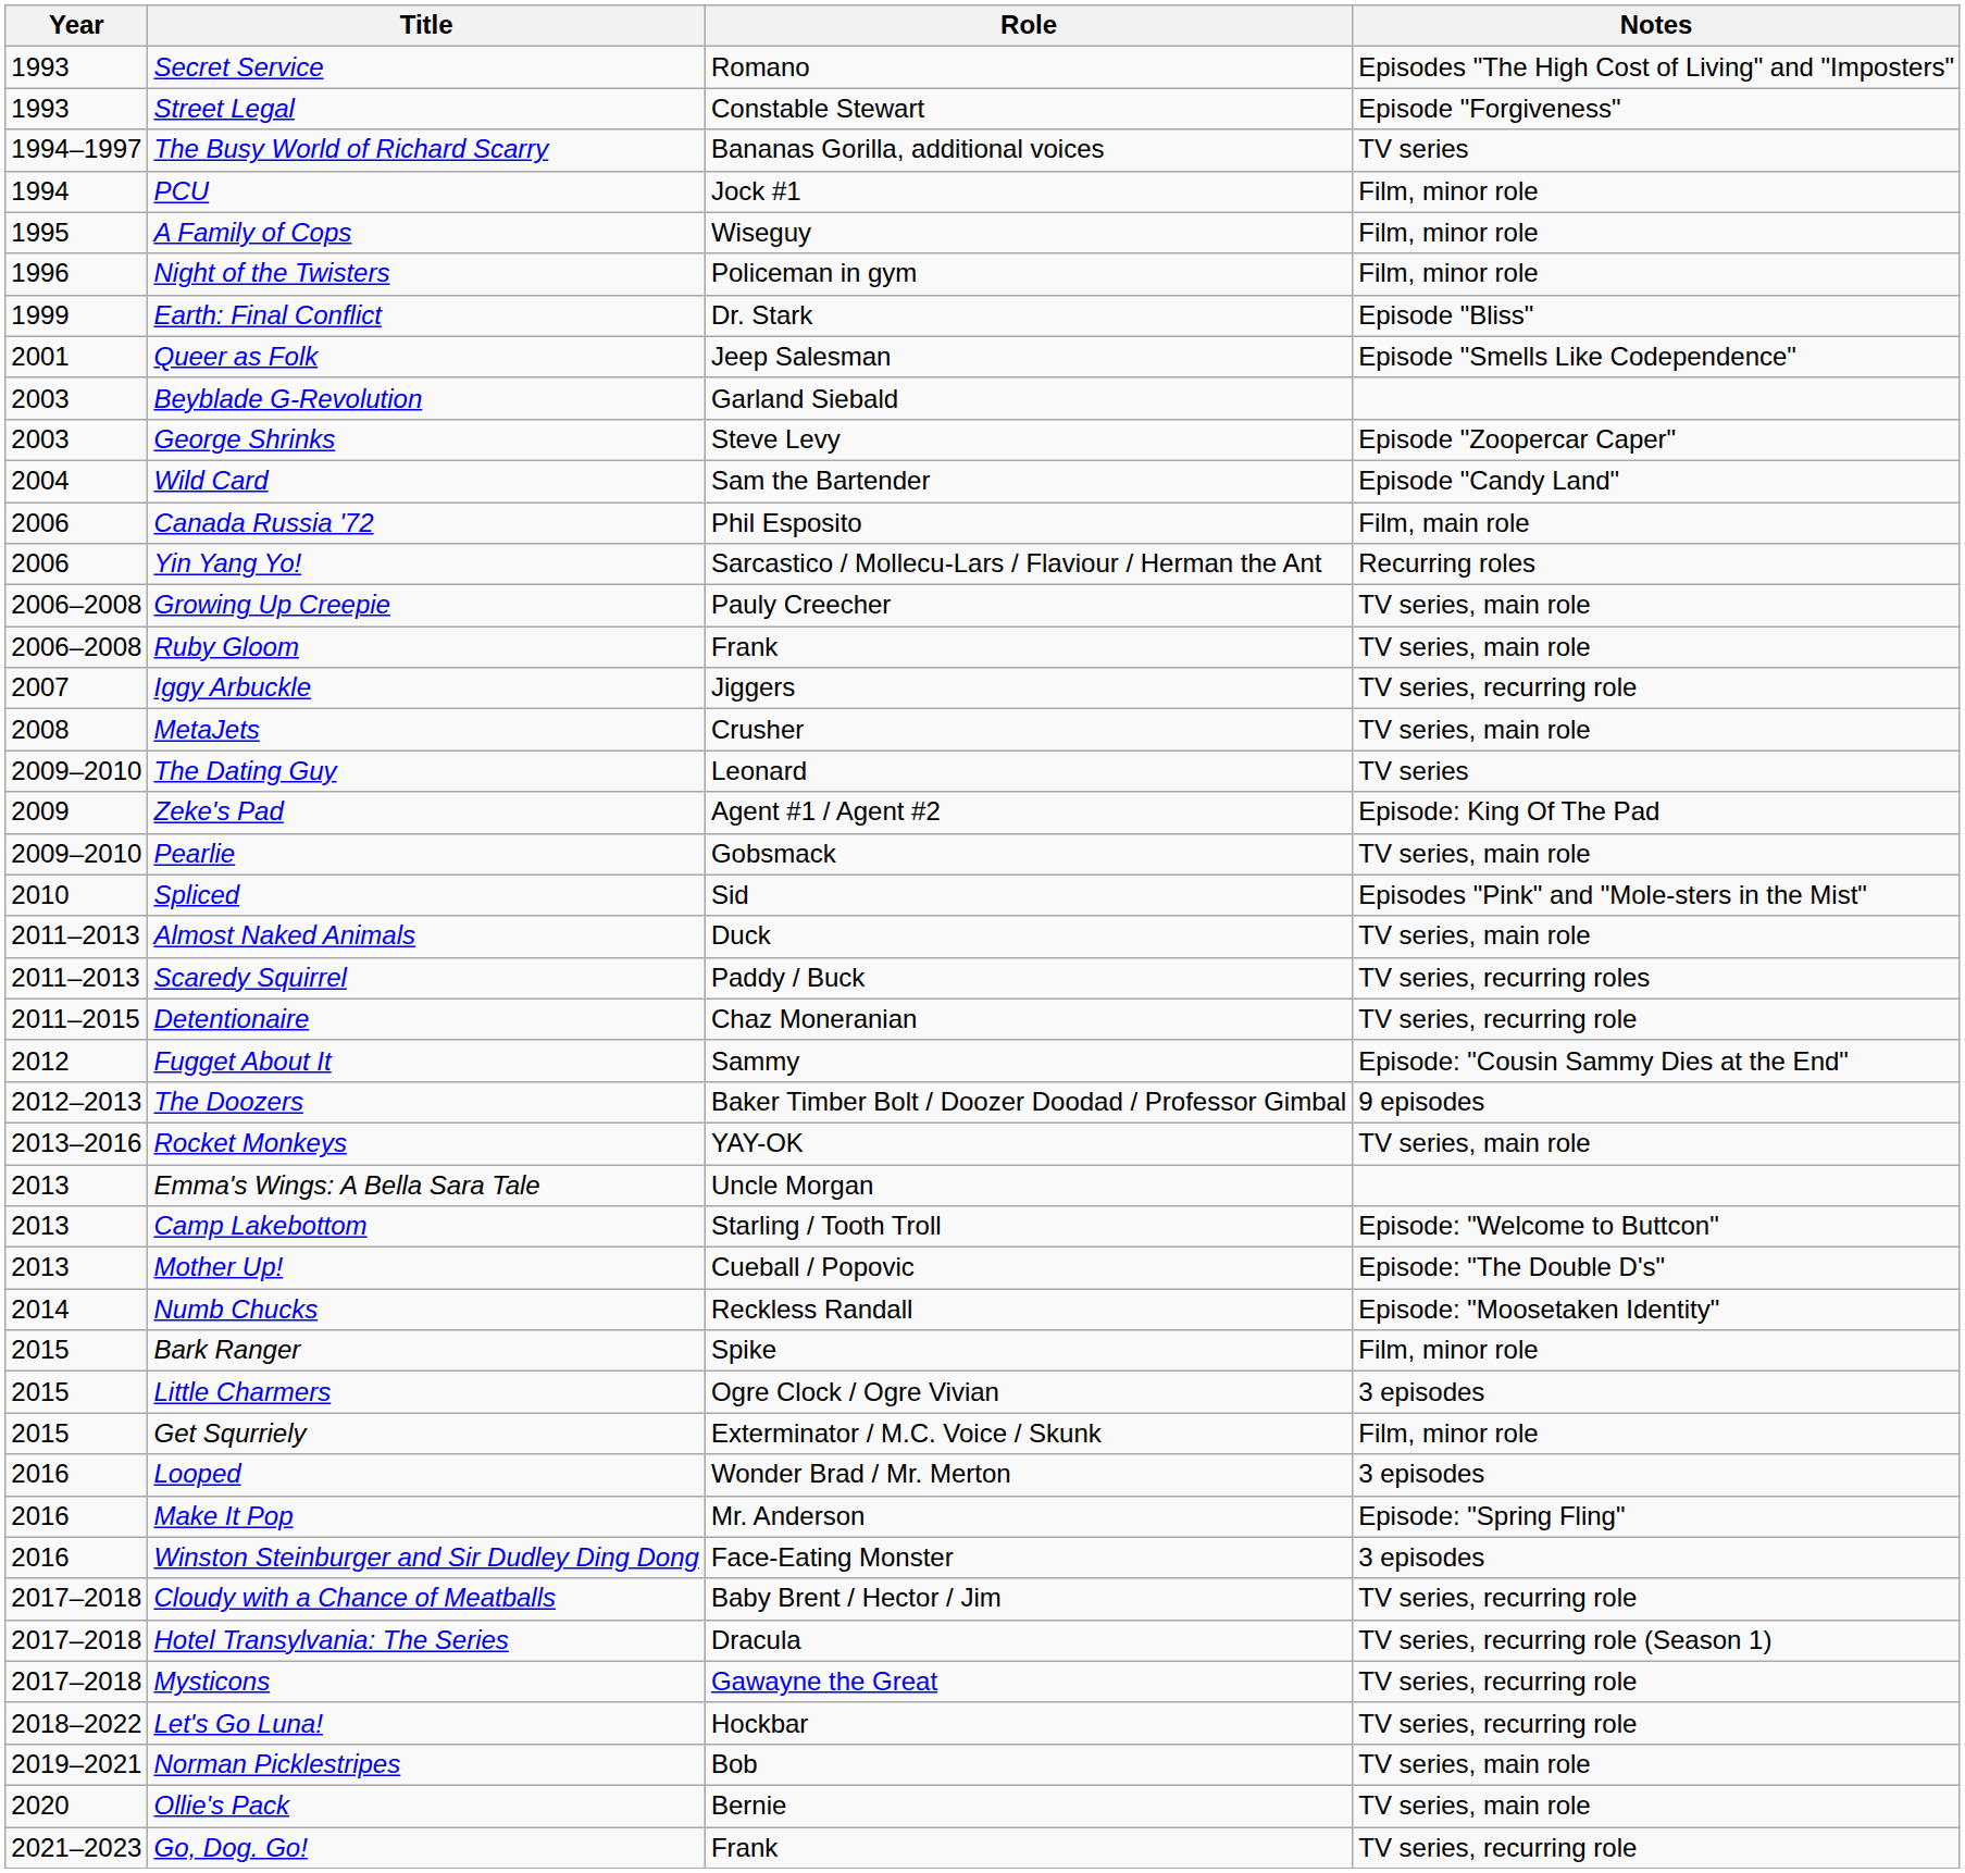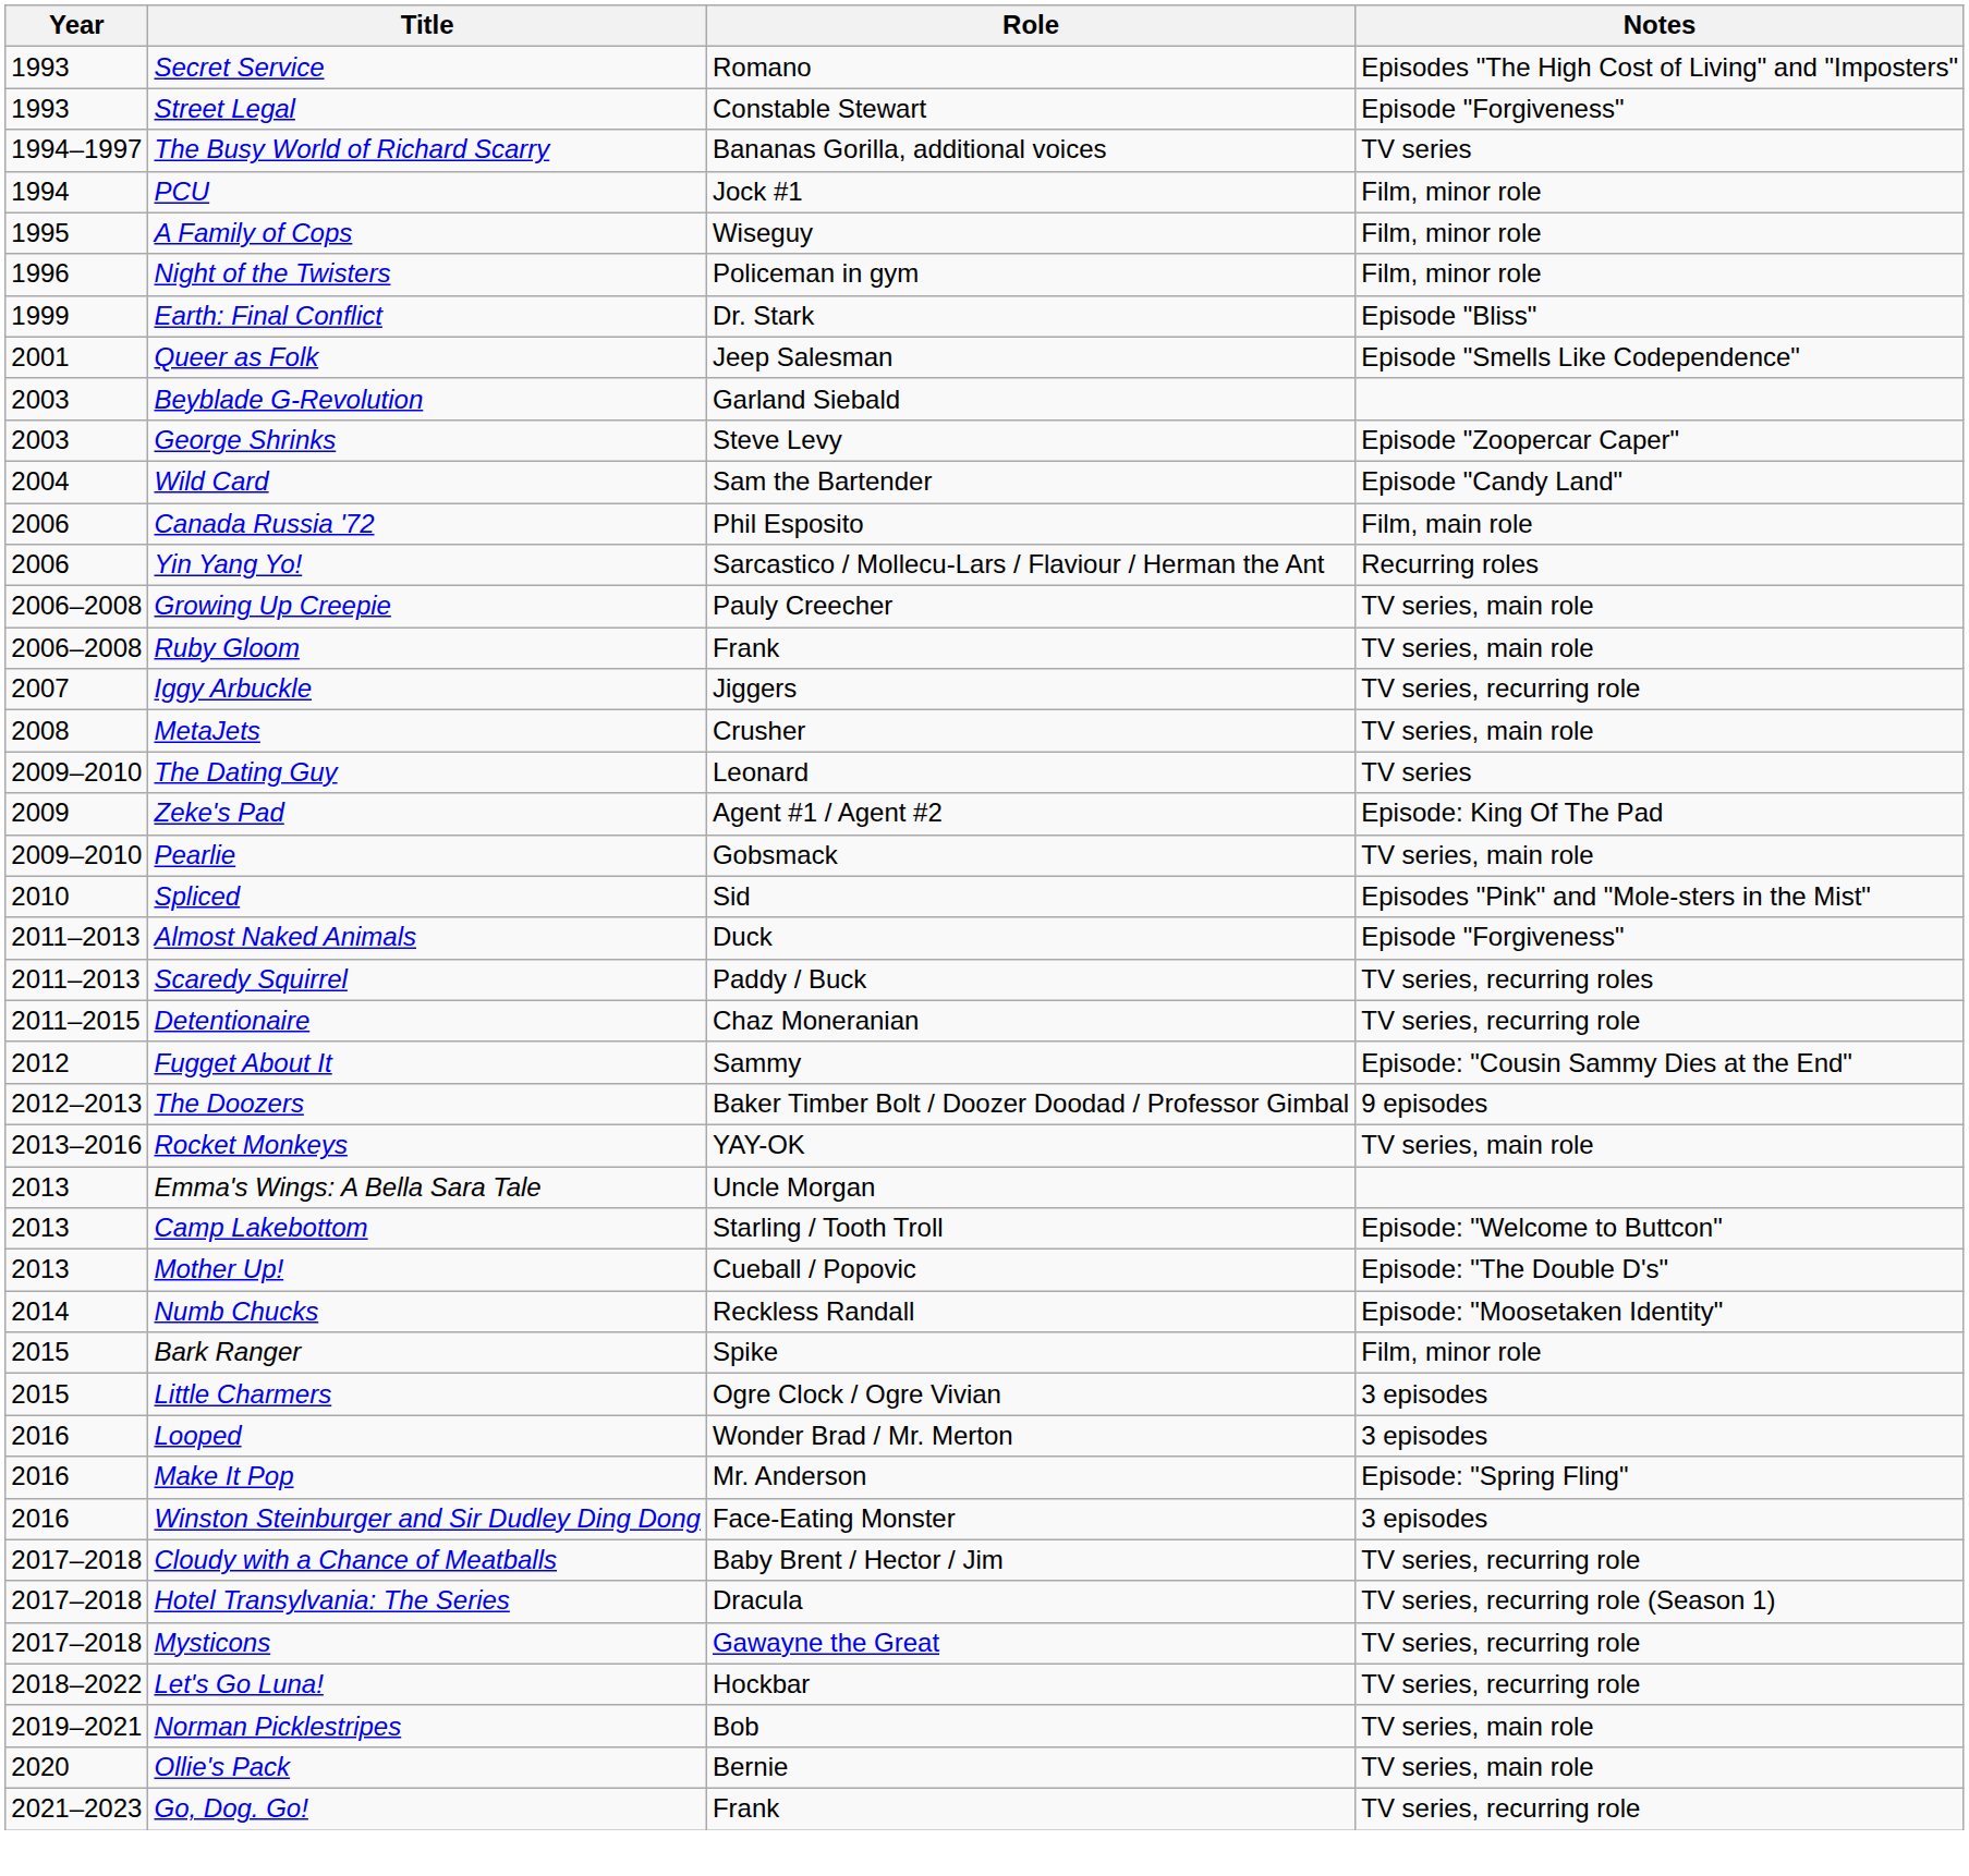 <table class="wikitable sortable">
 <tr>
 <th>Year</th>
 <th>Title</th>
 <th>Role</th>
 <th class="unsortable">Notes</th>
 </tr>
 <tr>
 <td>1993</td>
 <td><em><a href='#'>Secret Service</a></em></td>
 <td>Romano</td>
 <td>Episodes "The High Cost of Living" and "Imposters"</td>
 </tr>
 <tr>
 <td>1993</td>
 <td><em><a href='#'>Street Legal</a></em></td>
 <td>Constable Stewart</td>
 <td>Episode "Forgiveness"</td>
 </tr>
 <tr>
 <td>1994–1997</td>
 <td data-sort-value="Busy World of Richard Scarry, The"><em><a href='#'>The Busy World of Richard Scarry</a></em></td>
 <td>Bananas Gorilla, additional voices</td>
 <td>TV series</td>
 </tr>
 <tr>
 <td>1994</td>
 <td><em><a href='#'>PCU</a></em></td>
 <td>Jock #1</td>
 <td>Film, minor role</td>
 </tr>
 <tr>
 <td>1995</td>
 <td data-sort-value="Family of Cops, A"><em><a href='#'>A Family of Cops</a></em></td>
 <td>Wiseguy</td>
 <td>Film, minor role</td>
 </tr>
 <tr>
 <td>1996</td>
 <td><em><a href='#'>Night of the Twisters</a></em></td>
 <td>Policeman in gym</td>
 <td>Film, minor role</td>
 </tr>
 <tr>
 <td>1999</td>
 <td><em><a href='#'>Earth: Final Conflict</a></em></td>
 <td>Dr. Stark</td>
 <td>Episode "Bliss"</td>
 </tr>
 <tr>
 <td>2001</td>
 <td><em><a href='#'>Queer as Folk</a></em></td>
 <td>Jeep Salesman</td>
 <td>Episode "Smells Like Codependence"</td>
 </tr>
 <tr>
 <td>2003</td>
 <td><em><a href='#'>Beyblade G-Revolution</a></em></td>
 <td>Garland Siebald</td>
 <td></td>
 </tr>
 <tr>
 <td>2003</td>
 <td><em><a href='#'>George Shrinks</a></em></td>
 <td>Steve Levy</td>
 <td>Episode "Zoopercar Caper"</td>
 </tr>
 <tr>
 <td>2004</td>
 <td><em><a href='#'>Wild Card</a></em></td>
 <td>Sam the Bartender</td>
 <td>Episode "Candy Land"</td>
 </tr>
 <tr>
 <td>2006</td>
 <td><em><a href='#'>Canada Russia '72</a></em></td>
 <td>Phil Esposito</td>
 <td>Film, main role</td>
 </tr>
 <tr>
 <td>2006</td>
 <td><em><a href='#'>Yin Yang Yo!</a></em></td>
 <td>Sarcastico / Mollecu-Lars / Flaviour / Herman the Ant</td>
 <td>Recurring roles</td>
 </tr>
 <tr>
 <td>2006–2008</td>
 <td><em><a href='#'>Growing Up Creepie</a></em></td>
 <td>Pauly Creecher</td>
 <td>TV series, main role</td>
 </tr>
 <tr>
 <td>2006–2008</td>
 <td><em><a href='#'>Ruby Gloom</a></em></td>
 <td>Frank</td>
 <td>TV series, main role</td>
 </tr>
 <tr>
 <td>2007</td>
 <td><em><a href='#'>Iggy Arbuckle</a></em></td>
 <td>Jiggers</td>
 <td>TV series, recurring role</td>
 </tr>
 <tr>
 <td>2008</td>
 <td><em><a href='#'>MetaJets</a></em></td>
 <td>Crusher</td>
 <td>TV series, main role</td>
 </tr>
 <tr>
 <td>2009–2010</td>
 <td data-sort-value="Dating Guy, The"><em><a href='#'>The Dating Guy</a></em></td>
 <td>Leonard</td>
 <td>TV series</td>
 </tr>
 <tr>
 <td>2009</td>
 <td><em><a href='#'>Zeke's Pad</a></em></td>
 <td>Agent #1 / Agent #2</td>
 <td>Episode: King Of The Pad</td>
 </tr>
 <tr>
 <td>2009–2010</td>
 <td><em><a href='#'>Pearlie</a></em></td>
 <td>Gobsmack</td>
 <td>TV series, main role</td>
 </tr>
 <tr>
 <td>2010</td>
 <td><em><a href='#'>Spliced</a></em></td>
 <td>Sid</td>
 <td>Episodes "Pink" and "Mole-sters in the Mist"</td>
 </tr>
 <tr>
 <td>2011–2013</td>
 <td><em><a href='#'>Almost Naked Animals</a></em></td>
 <td>Duck</td>
-<td>TV series, main role</td>
+<td>Episode "Forgiveness"</td>
 </tr>
 <tr>
 <td>2011–2013</td>
 <td><em><a href='#'>Scaredy Squirrel</a></em></td>
 <td>Paddy / Buck</td>
 <td>TV series, recurring roles</td>
 </tr>
 <tr>
 <td>2011–2015</td>
 <td><em><a href='#'>Detentionaire</a></em></td>
 <td>Chaz Moneranian</td>
 <td>TV series, recurring role</td>
 </tr>
 <tr>
 <td>2012</td>
 <td><em><a href='#'>Fugget About It</a></em></td>
 <td>Sammy</td>
 <td>Episode: "Cousin Sammy Dies at the End"</td>
 </tr>
 <tr>
 <td>2012–2013</td>
 <td data-sort-value="Doozers, The"><em><a href='#'>The Doozers</a></em></td>
 <td>Baker Timber Bolt / Doozer Doodad / Professor Gimbal</td>
 <td>9 episodes</td>
 </tr>
 <tr>
 <td>2013–2016</td>
 <td><em><a href='#'>Rocket Monkeys</a></em></td>
 <td>YAY-OK</td>
 <td>TV series, main role</td>
 </tr>
 <tr>
 <td>2013</td>
 <td><em>Emma's Wings: A Bella Sara Tale</em></td>
 <td>Uncle Morgan</td>
 <td></td>
 </tr>
 <tr>
 <td>2013</td>
 <td><em><a href='#'>Camp Lakebottom</a></em></td>
 <td>Starling / Tooth Troll</td>
 <td>Episode: "Welcome to Buttcon"</td>
 </tr>
 <tr>
 <td>2013</td>
 <td><em><a href='#'>Mother Up!</a></em></td>
 <td>Cueball / Popovic</td>
 <td>Episode: "The Double D's"</td>
 </tr>
 <tr>
 <td>2014</td>
 <td><em><a href='#'>Numb Chucks</a></em></td>
 <td>Reckless Randall</td>
 <td>Episode: "Moosetaken Identity"</td>
 </tr>
 <tr>
 <td>2015</td>
 <td><em>Bark Ranger</em></td>
 <td>Spike</td>
 <td>Film, minor role</td>
 </tr>
 <tr>
 <td>2015</td>
 <td><em><a href='#'>Little Charmers</a></em></td>
 <td>Ogre Clock / Ogre Vivian</td>
 <td>3 episodes</td>
 </tr>
 <tr>
-<td>2015</td>
-<td><em>Get Squrriely</em></td>
-<td>Exterminator / M.C. Voice / Skunk</td>
-<td>Film, minor role</td>
-</tr>
-<tr>
 <td>2016</td>
 <td><em><a href='#'>Looped</a></em></td>
 <td>Wonder Brad / Mr. Merton</td>
 <td>3 episodes</td>
 </tr>
 <tr>
 <td>2016</td>
 <td><em><a href='#'>Make It Pop</a></em></td>
 <td>Mr. Anderson</td>
 <td>Episode: "Spring Fling"</td>
 </tr>
 <tr>
 <td>2016</td>
 <td><em><a href='#'>Winston Steinburger and Sir Dudley Ding Dong</a></em></td>
 <td>Face-Eating Monster</td>
 <td>3 episodes</td>
 </tr>
 <tr>
 <td>2017–2018</td>
 <td><em><a href='#'>Cloudy with a Chance of Meatballs</a></em></td>
 <td>Baby Brent / Hector / Jim</td>
 <td>TV series, recurring role</td>
 </tr>
 <tr>
 <td>2017–2018</td>
 <td><em><a href='#'>Hotel Transylvania: The Series</a></em></td>
 <td>Dracula</td>
 <td>TV series, recurring role (Season 1)</td>
 </tr>
 <tr>
 <td>2017–2018</td>
 <td><em><a href='#'>Mysticons</a></em></td>
 <td><a href='#'>Gawayne the Great</a></td>
 <td>TV series, recurring role</td>
 </tr>
 <tr>
 <td>2018–2022</td>
 <td><em><a href='#'>Let's Go Luna!</a></em></td>
 <td>Hockbar</td>
 <td>TV series, recurring role</td>
 </tr>
 <tr>
 <td>2019–2021</td>
 <td><em><a href='#'>Norman Picklestripes</a></em></td>
 <td>Bob</td>
 <td>TV series, main role</td>
 </tr>
 <tr>
 <td>2020</td>
 <td><em><a href='#'>Ollie's Pack</a></em></td>
 <td>Bernie</td>
 <td>TV series, main role</td>
 </tr>
 <tr>
 <td>2021–2023</td>
 <td><em><a href='#'>Go, Dog. Go!</a></em></td>
 <td>Frank</td>
 <td>TV series, recurring role</td>
 </tr>
 </table>
